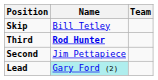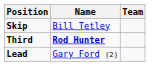 <table class="wikitable">
 <tr>
 <th><strong>Position</strong></th>
 <th><strong>Name</strong></th>
 <th><strong>Team</strong></th>
 </tr>
 <tr>
 <td><strong>Skip</strong></td>
 <td><a href='#'>Bill Tetley</a></td>
 <td></td>
 </tr>
 <tr>
 <td><strong>Third</strong></td>
 <td><strong><a href='#'>Rod Hunter</a></strong></td>
 <td></td>
 </tr>
 <tr>
-<td><strong>Second</strong></td>
-<td><a href='#'>Jim Pettapiece</a></td>
-<td></td>
-</tr>
-<tr>
 <td><strong>Lead</strong></td>
-<td style="background: paleturquoise;"><a href='#'>Gary Ford</a> <small>(2)</small></td>
+<td><a href='#'>Gary Ford</a> <small>(2)</small></td>
 <td></td>
 </tr>
 </table>
